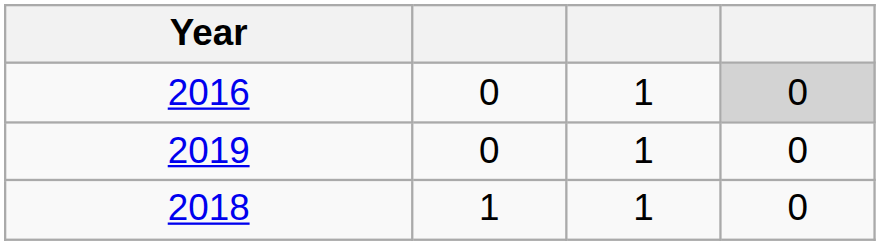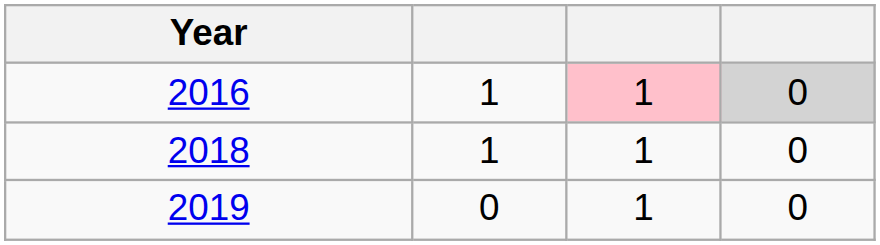 <table class="wikitable" width=30% style="font-size:100%; text-align:center;">
 <tr>
 <th>Year</th>
 <th></th>
 <th></th>
 <th></th>
 </tr>
 <tr>
 <td><a href='#'>2016</a></td>
+<td>1</td>
+<td style="background: pink;">1</td>
+<td style="background: lightgrey;">0</td>
+</tr>
+<tr>
+<td><a href='#'>2018</a></td>
+<td>1</td>
+<td>1</td>
 <td>0</td>
-<td>1</td>
-<td style="background: lightgrey;">0</td>
 </tr>
 <tr>
 <td><a href='#'>2019</a></td>
 <td>0</td>
 <td>1</td>
 <td>0</td>
 </tr>
-<tr>
-<td><a href='#'>2018</a></td>
-<td>1</td>
-<td>1</td>
-<td>0</td>
-</tr>
 </table>
